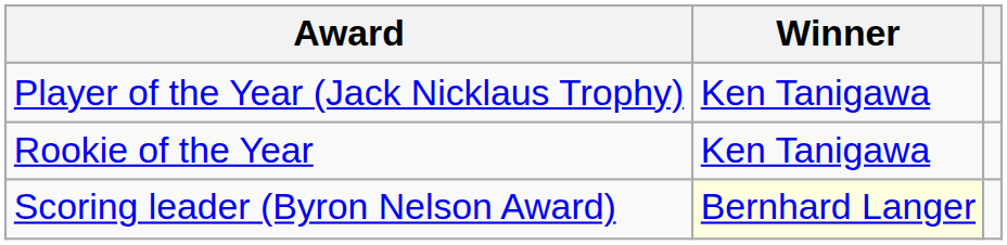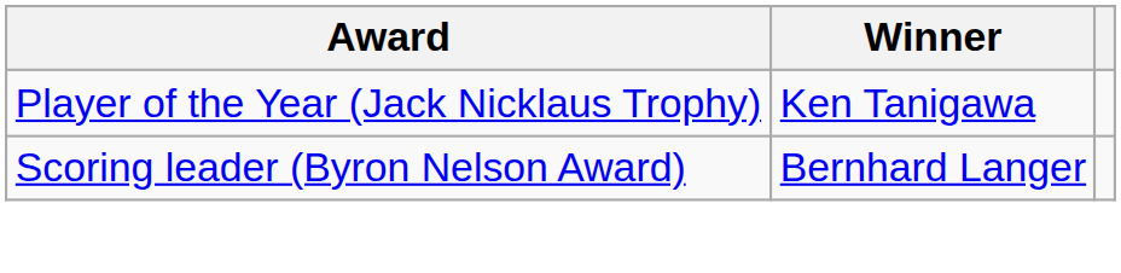 <table class="wikitable">
 <tr>
 <th>Award</th>
 <th>Winner</th>
 <th></th>
 </tr>
 <tr>
 <td><a href='#'>Player of the Year (Jack Nicklaus Trophy)</a></td>
 <td> <a href='#'>Ken Tanigawa</a></td>
 <td></td>
 </tr>
 <tr>
-<td><a href='#'>Rookie of the Year</a></td>
-<td> <a href='#'>Ken Tanigawa</a></td>
-<td></td>
-</tr>
-<tr>
 <td><a href='#'>Scoring leader (Byron Nelson Award)</a></td>
-<td style="background: lightyellow;"> <a href='#'>Bernhard Langer</a></td>
+<td> <a href='#'>Bernhard Langer</a></td>
 <td></td>
 </tr>
 </table>
